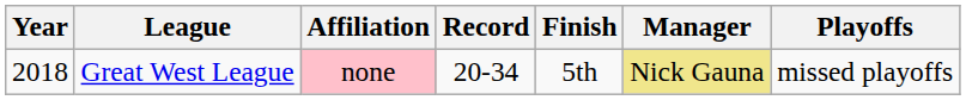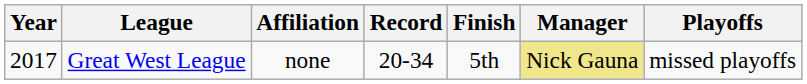 <table class="wikitable">
 <tr>
 <th>Year</th>
 <th>League</th>
 <th>Affiliation</th>
 <th>Record</th>
 <th>Finish</th>
 <th>Manager</th>
 <th>Playoffs</th>
 </tr>
 <tr align=center>
-<td>2018</td>
+<td>2017</td>
 <td><a href='#'>Great West League</a></td>
-<td style="background: pink;">none</td>
+<td>none</td>
 <td>20-34</td>
 <td>5th</td>
 <td style="background: khaki;">Nick Gauna</td>
 <td>missed playoffs</td>
 </tr>
 </table>
